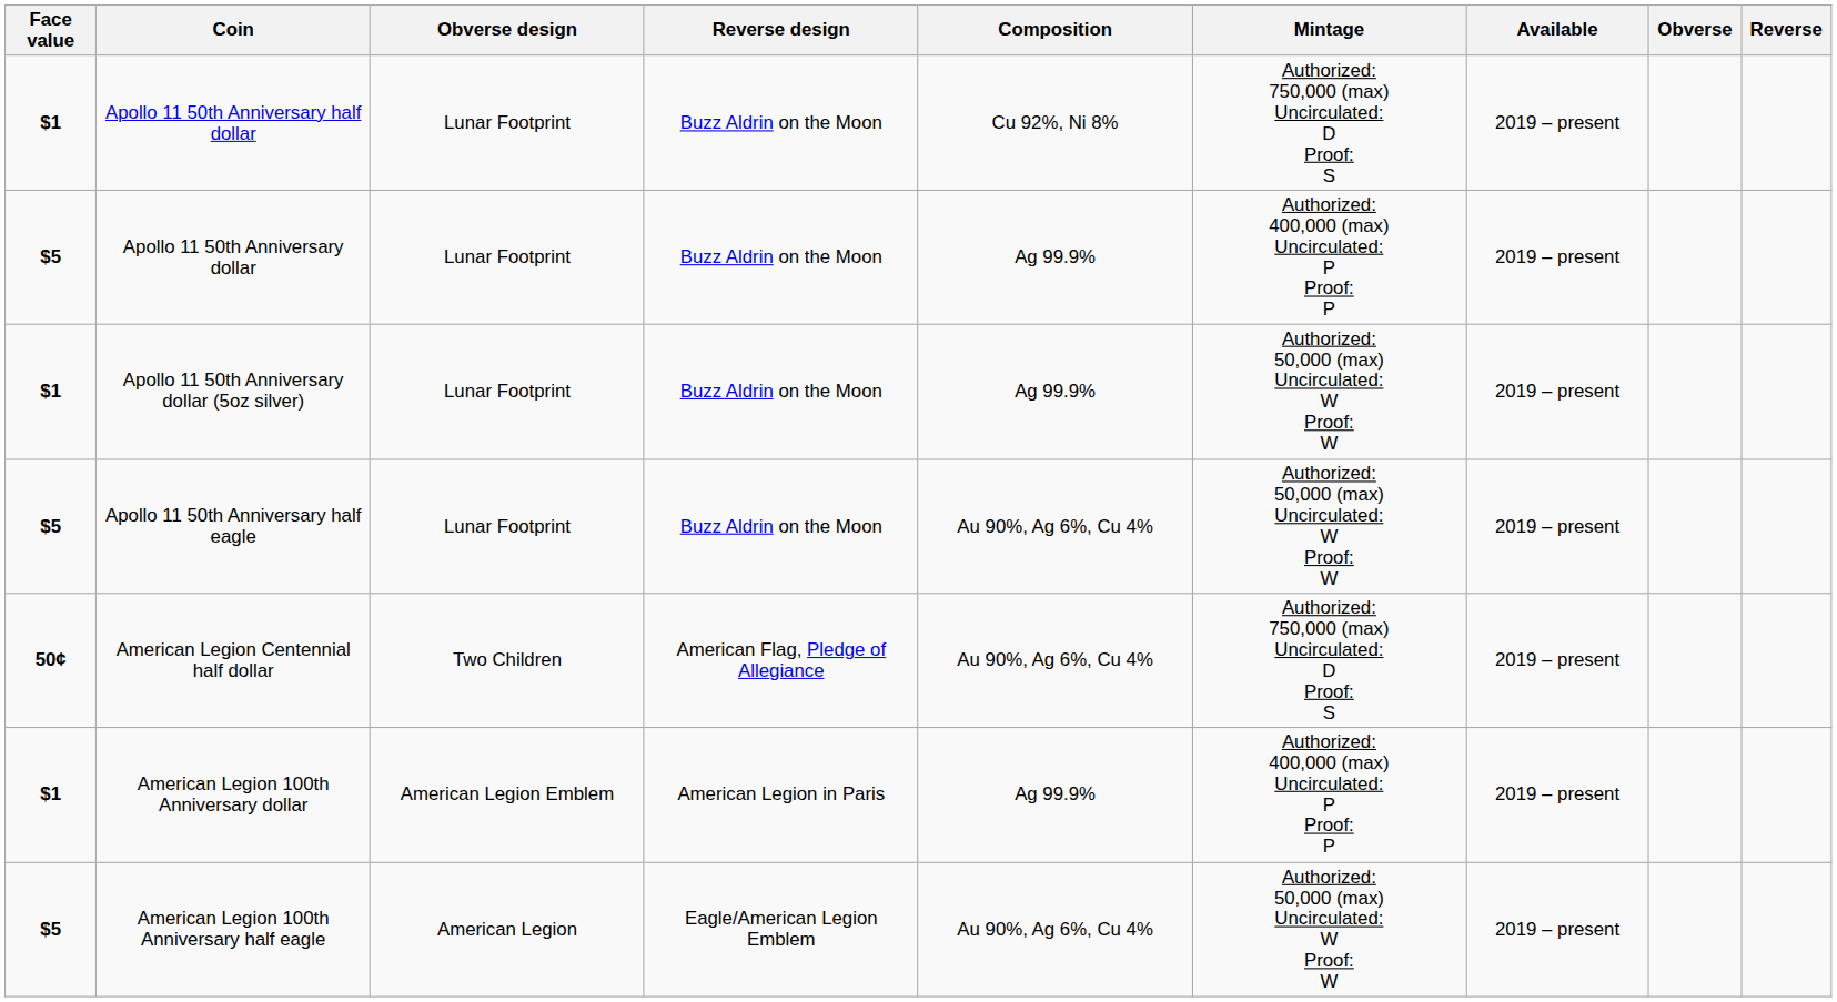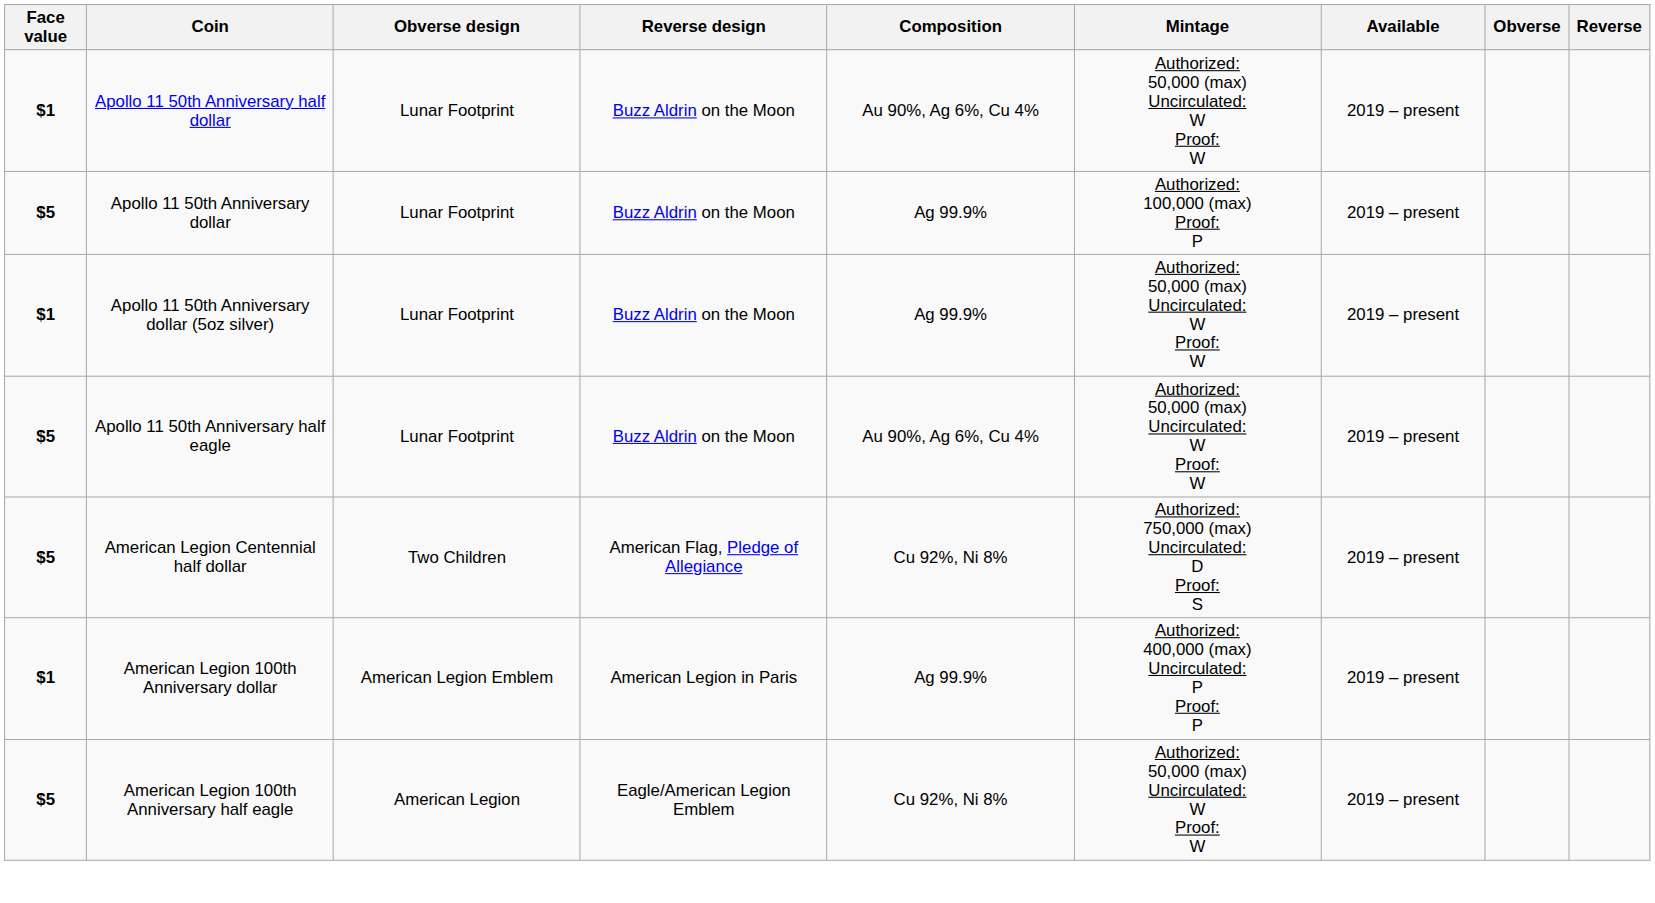 <table class="wikitable">
 <tr>
 <th width="5%">Face value</th>
 <th width="15%">Coin</th>
 <th width="15%">Obverse design</th>
 <th width="15%">Reverse design</th>
 <th width="15%">Composition</th>
 <th width="15%">Mintage</th>
 <th width="10%">Available</th>
 <th>Obverse</th>
 <th>Reverse</th>
 </tr>
 <tr>
 <td align="center"><strong>$1</strong></td>
 <td align="center"><a href='#'>Apollo 11 50th Anniversary half dollar</a></td>
 <td align="center">Lunar Footprint</td>
 <td align="center"><a href='#'>Buzz Aldrin</a> on the Moon</td>
-<td align="center">Cu 92%, Ni 8%</td>
-<td align="center"><u>Authorized:</u><br>750,000 (max)<br><u>Uncirculated:</u><br> D<br><u>Proof:</u><br> S</td>
+<td align="center">Au 90%, Ag 6%, Cu 4%</td>
+<td align="center"><u>Authorized:</u><br>50,000 (max)<br><u>Uncirculated:</u><br> W<br><u>Proof:</u><br> W</td>
 <td align="center">2019 – present</td>
 <td></td>
 <td></td>
 </tr>
 <tr>
 <td align="center"><strong>$5</strong></td>
 <td align="center">Apollo 11 50th Anniversary dollar</td>
 <td align="center">Lunar Footprint</td>
 <td align="center"><a href='#'>Buzz Aldrin</a> on the Moon</td>
 <td align="center">Ag 99.9%</td>
-<td align="center"><u>Authorized:</u><br>400,000 (max)<br><u>Uncirculated:</u><br> P<br><u>Proof:</u><br> P</td>
+<td align="center"><u>Authorized:</u><br>100,000 (max)<br><u>Proof:</u><br> P</td>
 <td align="center">2019 – present</td>
 <td></td>
 <td></td>
 </tr>
 <tr>
 <td align="center"><strong>$1</strong></td>
 <td align="center">Apollo 11 50th Anniversary dollar (5oz silver)</td>
 <td align="center">Lunar Footprint</td>
 <td align="center"><a href='#'>Buzz Aldrin</a> on the Moon</td>
 <td align="center">Ag 99.9%</td>
 <td align="center"><u>Authorized:</u><br>50,000 (max)<br><u>Uncirculated:</u><br> W<br><u>Proof:</u><br> W</td>
 <td align="center">2019 – present</td>
 <td></td>
 <td></td>
 </tr>
 <tr>
 <td align="center"><strong>$5</strong></td>
 <td align="center">Apollo 11 50th Anniversary half eagle</td>
 <td align="center">Lunar Footprint</td>
 <td align="center"><a href='#'>Buzz Aldrin</a> on the Moon</td>
 <td align="center">Au 90%, Ag 6%, Cu 4%</td>
 <td align="center"><u>Authorized:</u><br>50,000 (max)<br><u>Uncirculated:</u><br> W<br><u>Proof:</u><br> W</td>
 <td align="center">2019 – present</td>
 <td></td>
 <td></td>
 </tr>
 <tr>
-<td align="center"><strong>50¢</strong></td>
+<td align="center"><strong>$5</strong></td>
 <td align="center">American Legion Centennial half dollar</td>
 <td align="center">Two Children</td>
 <td align="center">American Flag, <a href='#'>Pledge of Allegiance</a></td>
-<td align="center">Au 90%, Ag 6%, Cu 4%</td>
+<td align="center">Cu 92%, Ni 8%</td>
 <td align="center"><u>Authorized:</u><br>750,000 (max)<br><u>Uncirculated:</u><br> D<br><u>Proof:</u><br> S</td>
 <td align="center">2019 – present</td>
 <td></td>
 <td></td>
 </tr>
 <tr>
 <td align="center"><strong>$1</strong></td>
 <td align="center">American Legion 100th Anniversary dollar</td>
 <td align="center">American Legion Emblem</td>
 <td align="center">American Legion in Paris</td>
 <td align="center">Ag 99.9%</td>
 <td align="center"><u>Authorized:</u><br>400,000 (max)<br><u>Uncirculated:</u><br> P<br><u>Proof:</u><br> P</td>
 <td align="center">2019 – present</td>
 <td></td>
 <td></td>
 </tr>
 <tr>
 <td align="center"><strong>$5</strong></td>
 <td align="center">American Legion 100th Anniversary half eagle</td>
 <td align="center">American Legion</td>
 <td align="center">Eagle/American Legion Emblem</td>
-<td align="center">Au 90%, Ag 6%, Cu 4%</td>
+<td align="center">Cu 92%, Ni 8%</td>
 <td align="center"><u>Authorized:</u><br>50,000 (max)<br><u>Uncirculated:</u><br> W<br><u>Proof:</u><br> W</td>
 <td align="center">2019 – present</td>
 <td></td>
 <td></td>
 </tr>
 </table>
